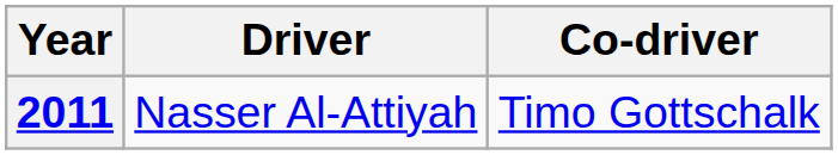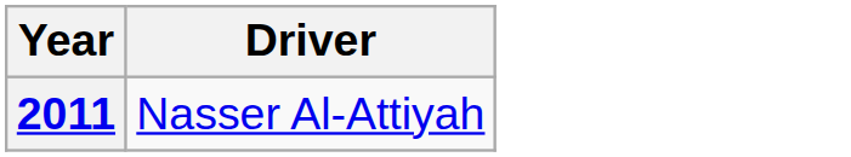 <table class="wikitable" style="font-size:100%;">
 <tr>
 <th>Year</th>
 <th>Driver</th>
-<th>Co-driver</th>
 </tr>
 <tr>
 <th><a href='#'>2011</a></th>
 <td> <a href='#'>Nasser Al-Attiyah</a></td>
-<td> <a href='#'>Timo Gottschalk</a></td>
 </tr>
 </table>
